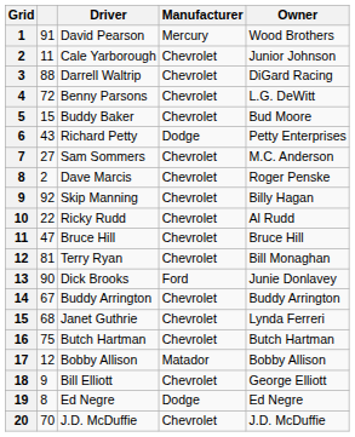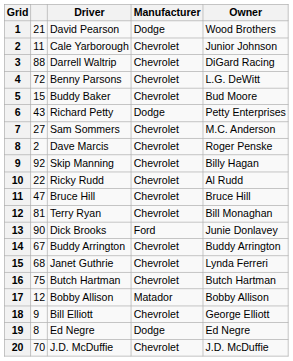 <table class="wikitable">
 <tr>
 <th>Grid</th>
 <th></th>
 <th>Driver</th>
 <th>Manufacturer</th>
 <th>Owner</th>
 </tr>
 <tr>
 <th>1</th>
-<td>91</td>
+<td>21</td>
 <td>David Pearson</td>
-<td>Mercury</td>
+<td>Dodge</td>
 <td>Wood Brothers</td>
 </tr>
 <tr>
 <th>2</th>
 <td>11</td>
 <td>Cale Yarborough</td>
 <td>Chevrolet</td>
 <td>Junior Johnson</td>
 </tr>
 <tr>
 <th>3</th>
 <td>88</td>
 <td>Darrell Waltrip</td>
 <td>Chevrolet</td>
 <td>DiGard Racing</td>
 </tr>
 <tr>
 <th>4</th>
 <td>72</td>
 <td>Benny Parsons</td>
 <td>Chevrolet</td>
 <td>L.G. DeWitt</td>
 </tr>
 <tr>
 <th>5</th>
 <td>15</td>
 <td>Buddy Baker</td>
 <td>Chevrolet</td>
 <td>Bud Moore</td>
 </tr>
 <tr>
 <th>6</th>
 <td>43</td>
 <td>Richard Petty</td>
 <td>Dodge</td>
 <td>Petty Enterprises</td>
 </tr>
 <tr>
 <th>7</th>
 <td>27</td>
 <td>Sam Sommers</td>
 <td>Chevrolet</td>
 <td>M.C. Anderson</td>
 </tr>
 <tr>
 <th>8</th>
 <td>2</td>
 <td>Dave Marcis</td>
 <td>Chevrolet</td>
 <td>Roger Penske</td>
 </tr>
 <tr>
 <th>9</th>
 <td>92</td>
 <td>Skip Manning</td>
 <td>Chevrolet</td>
 <td>Billy Hagan</td>
 </tr>
 <tr>
 <th>10</th>
 <td>22</td>
 <td>Ricky Rudd</td>
 <td>Chevrolet</td>
 <td>Al Rudd</td>
 </tr>
 <tr>
 <th>11</th>
 <td>47</td>
 <td>Bruce Hill</td>
 <td>Chevrolet</td>
 <td>Bruce Hill</td>
 </tr>
 <tr>
 <th>12</th>
 <td>81</td>
 <td>Terry Ryan</td>
 <td>Chevrolet</td>
 <td>Bill Monaghan</td>
 </tr>
 <tr>
 <th>13</th>
 <td>90</td>
 <td>Dick Brooks</td>
 <td>Ford</td>
 <td>Junie Donlavey</td>
 </tr>
 <tr>
 <th>14</th>
 <td>67</td>
 <td>Buddy Arrington</td>
 <td>Chevrolet</td>
 <td>Buddy Arrington</td>
 </tr>
 <tr>
 <th>15</th>
 <td>68</td>
 <td>Janet Guthrie</td>
 <td>Chevrolet</td>
 <td>Lynda Ferreri</td>
 </tr>
 <tr>
 <th>16</th>
 <td>75</td>
 <td>Butch Hartman</td>
 <td>Chevrolet</td>
 <td>Butch Hartman</td>
 </tr>
 <tr>
 <th>17</th>
 <td>12</td>
 <td>Bobby Allison</td>
 <td>Matador</td>
 <td>Bobby Allison</td>
 </tr>
 <tr>
 <th>18</th>
 <td>9</td>
 <td>Bill Elliott</td>
 <td>Chevrolet</td>
 <td>George Elliott</td>
 </tr>
 <tr>
 <th>19</th>
 <td>8</td>
 <td>Ed Negre</td>
 <td>Dodge</td>
 <td>Ed Negre</td>
 </tr>
 <tr>
 <th>20</th>
 <td>70</td>
 <td>J.D. McDuffie</td>
 <td>Chevrolet</td>
 <td>J.D. McDuffie</td>
 </tr>
 </table>
